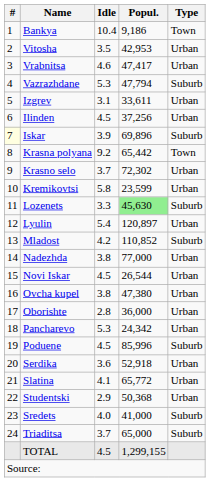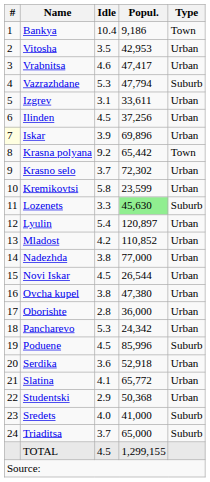 <table class="wikitable sortable">
 <tr>
 <th>#</th>
 <th>Name</th>
 <th>Idle</th>
 <th>Popul.</th>
 <th>Type</th>
 </tr>
 <tr>
 <td>1</td>
 <td><a href='#'>Bankya</a></td>
 <td>10.4</td>
 <td>9,186</td>
 <td>Town</td>
 </tr>
 <tr>
 <td>2</td>
 <td><a href='#'>Vitosha</a></td>
 <td>3.5</td>
 <td>42,953</td>
 <td>Urban</td>
 </tr>
 <tr>
 <td>3</td>
 <td><a href='#'>Vrabnitsa</a></td>
 <td>4.6</td>
 <td>47,417</td>
 <td>Urban</td>
 </tr>
 <tr>
 <td>4</td>
 <td><a href='#'>Vazrazhdane</a></td>
 <td>5.3</td>
 <td>47,794</td>
 <td>Suburb</td>
 </tr>
 <tr>
 <td>5</td>
 <td><a href='#'>Izgrev</a></td>
 <td>3.1</td>
 <td>33,611</td>
 <td>Urban</td>
 </tr>
 <tr>
 <td>6</td>
 <td><a href='#'>Ilinden</a></td>
 <td>4.5</td>
 <td>37,256</td>
 <td>Urban</td>
 </tr>
 <tr>
 <td style="background: lightyellow;">7</td>
 <td><a href='#'>Iskar</a></td>
 <td>3.9</td>
 <td>69,896</td>
-<td>Suburb</td>
+<td>Urban</td>
 </tr>
 <tr>
 <td>8</td>
 <td><a href='#'>Krasna polyana</a></td>
 <td>9.2</td>
 <td>65,442</td>
 <td>Town</td>
 </tr>
 <tr>
 <td>9</td>
 <td><a href='#'>Krasno selo</a></td>
 <td>3.7</td>
 <td>72,302</td>
 <td>Urban</td>
 </tr>
 <tr>
 <td>10</td>
 <td><a href='#'>Kremikovtsi</a></td>
 <td>5.8</td>
 <td>23,599</td>
 <td>Urban</td>
 </tr>
 <tr>
 <td>11</td>
 <td><a href='#'>Lozenets</a></td>
 <td>3.3</td>
 <td style="background: lightgreen;">45,630</td>
 <td>Suburb</td>
 </tr>
 <tr>
 <td>12</td>
 <td><a href='#'>Lyulin</a></td>
 <td>5.4</td>
 <td>120,897</td>
 <td>Urban</td>
 </tr>
 <tr>
 <td>13</td>
 <td><a href='#'>Mladost</a></td>
 <td>4.2</td>
 <td>110,852</td>
-<td>Suburb</td>
+<td>Urban</td>
 </tr>
 <tr>
 <td>14</td>
 <td><a href='#'>Nadezhda</a></td>
 <td>3.8</td>
 <td>77,000</td>
 <td>Urban</td>
 </tr>
 <tr>
 <td>15</td>
 <td><a href='#'>Novi Iskar</a></td>
 <td>4.5</td>
 <td>26,544</td>
 <td>Urban</td>
 </tr>
 <tr>
 <td>16</td>
 <td><a href='#'>Ovcha kupel</a></td>
 <td>3.8</td>
 <td>47,380</td>
 <td>Urban</td>
 </tr>
 <tr>
 <td>17</td>
 <td><a href='#'>Oborishte</a></td>
 <td>2.8</td>
 <td>36,000</td>
 <td>Urban</td>
 </tr>
 <tr>
 <td>18</td>
 <td><a href='#'>Pancharevo</a></td>
 <td>5.3</td>
 <td>24,342</td>
 <td>Urban</td>
 </tr>
 <tr>
 <td>19</td>
 <td><a href='#'>Poduene</a></td>
 <td>4.5</td>
 <td>85,996</td>
 <td>Suburb</td>
 </tr>
 <tr>
 <td>20</td>
 <td><a href='#'>Serdika</a></td>
 <td>3.6</td>
 <td>52,918</td>
 <td>Urban</td>
 </tr>
 <tr>
 <td>21</td>
 <td><a href='#'>Slatina</a></td>
 <td>4.1</td>
 <td>65,772</td>
 <td>Urban</td>
 </tr>
 <tr>
 <td>22</td>
 <td><a href='#'>Studentski</a></td>
 <td>2.9</td>
 <td>50,368</td>
 <td>Urban</td>
 </tr>
 <tr>
 <td>23</td>
 <td><a href='#'>Sredets</a></td>
 <td>4.0</td>
 <td>41,000</td>
 <td>Suburb</td>
 </tr>
 <tr>
 <td>24</td>
 <td><a href='#'>Triaditsa</a></td>
 <td>3.7</td>
 <td>65,000</td>
 <td>Suburb</td>
 </tr>
 <tr style="background:#e9e9e9;">
 <td></td>
 <td>TOTAL</td>
 <td>4.5</td>
 <td>1,299,155</td>
 <td></td>
 </tr>
 <tr>
 <td colspan=5>Source:</td>
 </tr>
 </table>
